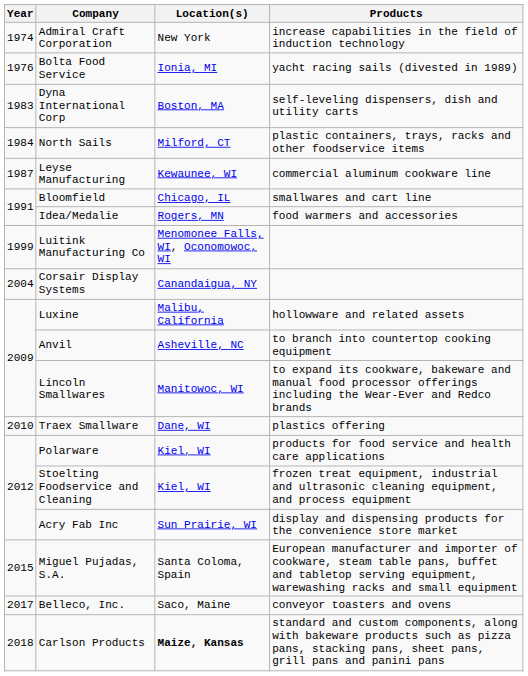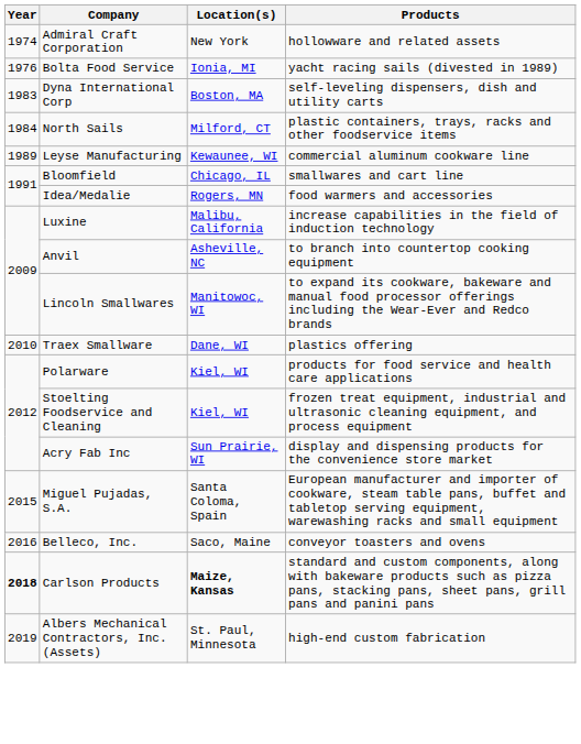 <table class="wikitable">
 <tr>
 <th>Year</th>
 <th>Company</th>
 <th>Location(s)</th>
 <th>Products</th>
 </tr>
 <tr>
 <td>1974</td>
 <td>Admiral Craft Corporation</td>
 <td>New York</td>
-<td>increase capabilities in the field of induction technology</td>
+<td>hollowware and related assets</td>
 </tr>
 <tr>
 <td>1976</td>
 <td>Bolta Food Service</td>
 <td><a href='#'>Ionia, MI</a></td>
 <td>yacht racing sails (divested in 1989)</td>
 </tr>
 <tr>
 <td>1983</td>
 <td>Dyna International Corp</td>
 <td><a href='#'>Boston, MA</a></td>
 <td>self-leveling dispensers, dish and utility carts</td>
 </tr>
 <tr>
 <td>1984</td>
 <td>North Sails</td>
 <td><a href='#'>Milford, CT</a></td>
 <td>plastic containers, trays, racks and other foodservice items</td>
 </tr>
 <tr>
-<td>1987</td>
+<td>1989</td>
 <td>Leyse Manufacturing</td>
 <td><a href='#'>Kewaunee, WI</a></td>
 <td>commercial aluminum cookware line</td>
 </tr>
 <tr>
 <td rowspan="2">1991</td>
 <td>Bloomfield</td>
 <td><a href='#'>Chicago, IL</a></td>
 <td>smallwares and cart line</td>
 </tr>
 <tr>
 <td>Idea/Medalie</td>
 <td><a href='#'>Rogers, MN</a></td>
 <td>food warmers and accessories</td>
 </tr>
 <tr>
-<td>1999</td>
-<td>Luitink Manufacturing Co</td>
-<td><a href='#'>Menomonee Falls, WI</a>, <a href='#'>Oconomowoc, WI</a></td>
-<td></td>
-</tr>
-<tr>
-<td>2004</td>
-<td>Corsair Display Systems</td>
-<td><a href='#'>Canandaigua, NY</a></td>
-<td></td>
-</tr>
-<tr>
 <td rowspan="3">2009</td>
 <td>Luxine</td>
 <td><a href='#'>Malibu, California</a></td>
-<td>hollowware and related assets</td>
+<td>increase capabilities in the field of induction technology</td>
 </tr>
 <tr>
 <td>Anvil</td>
 <td><a href='#'>Asheville, NC</a></td>
 <td>to branch into countertop cooking equipment</td>
 </tr>
 <tr>
 <td>Lincoln Smallwares</td>
 <td><a href='#'>Manitowoc, WI</a></td>
 <td>to expand its cookware, bakeware and manual food processor offerings including the Wear-Ever and Redco brands</td>
 </tr>
 <tr>
 <td>2010</td>
 <td>Traex Smallware</td>
 <td><a href='#'>Dane, WI</a></td>
 <td>plastics offering</td>
 </tr>
 <tr>
 <td rowspan="3">2012</td>
 <td>Polarware</td>
 <td><a href='#'>Kiel, WI</a></td>
 <td>products for food service and health care applications</td>
 </tr>
 <tr>
 <td>Stoelting Foodservice and Cleaning</td>
 <td><a href='#'>Kiel, WI</a></td>
 <td>frozen treat equipment, industrial and ultrasonic cleaning equipment, and process equipment</td>
 </tr>
 <tr>
 <td>Acry Fab Inc</td>
 <td><a href='#'>Sun Prairie, WI</a></td>
 <td>display and dispensing products for the convenience store market</td>
 </tr>
 <tr>
 <td>2015</td>
 <td>Miguel Pujadas, S.A.</td>
 <td>Santa Coloma, Spain</td>
 <td>European manufacturer and importer of cookware, steam table pans, buffet and tabletop serving equipment, warewashing racks and small equipment</td>
 </tr>
 <tr>
-<td>2017</td>
+<td>2016</td>
 <td>Belleco, Inc.</td>
 <td>Saco, Maine</td>
 <td>conveyor toasters and ovens</td>
 </tr>
 <tr>
-<td>2018</td>
+<td><strong>2018</strong></td>
 <td>Carlson Products</td>
 <td><strong>Maize, Kansas</strong></td>
 <td>standard and custom components, along with bakeware products such as pizza pans, stacking pans, sheet pans, grill pans and panini pans</td>
 </tr>
+<tr>
+<td>2019</td>
+<td>Albers Mechanical Contractors, Inc. (Assets)</td>
+<td>St. Paul, Minnesota</td>
+<td>high-end custom fabrication</td>
+</tr>
 </table>
